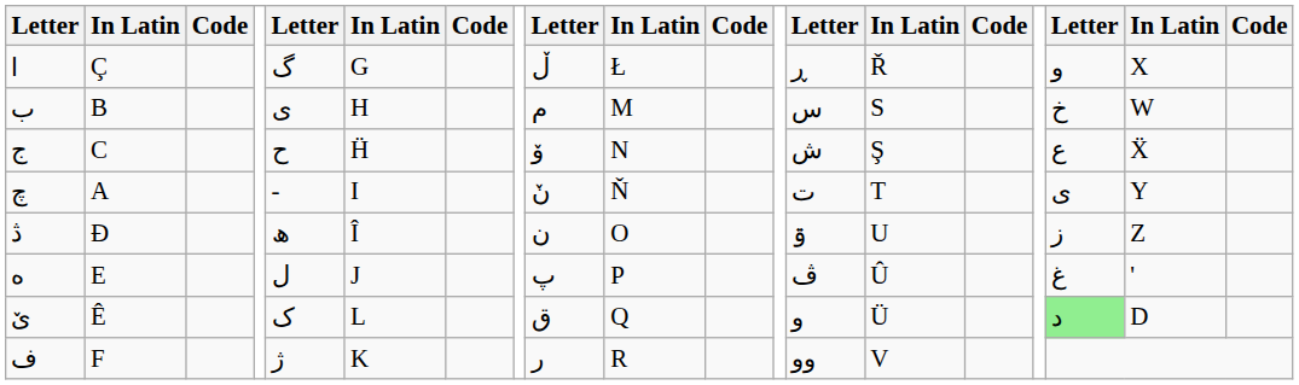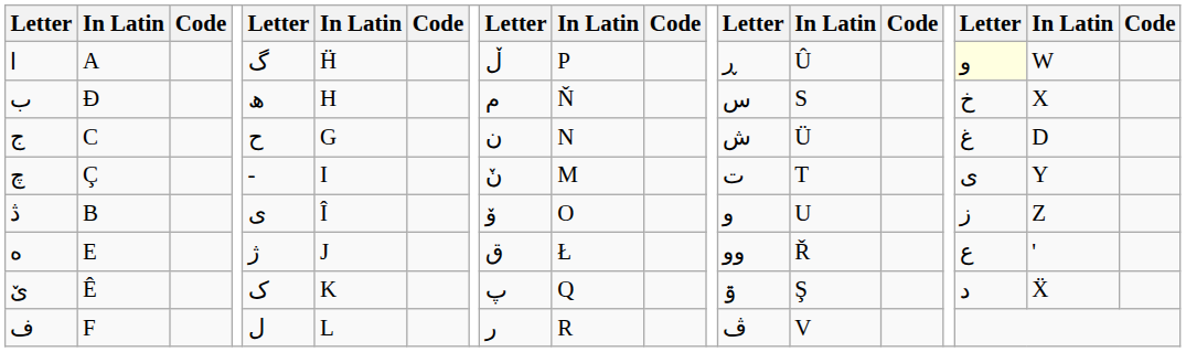 <table class="wikitable">
 <tr>
 <th>Letter</th>
 <th>In Latin</th>
 <th>Code</th>
 <td rowspan=9 style="background:white;"></td>
 <th>Letter</th>
 <th>In Latin</th>
 <th>Code</th>
 <td rowspan=9 style="background:white;"></td>
 <th>Letter</th>
 <th>In Latin</th>
 <th>Code</th>
 <td rowspan=9 style="background:white;"></td>
 <th>Letter</th>
 <th>In Latin</th>
 <th>Code</th>
 <td rowspan=9 style="background:white;"></td>
 <th>Letter</th>
 <th>In Latin</th>
 <th>Code</th>
 </tr>
 <tr>
 <td>ا</td>
-<td>Ç</td>
+<td>A</td>
 <td></td>
 <td>گ</td>
-<td>G</td>
+<td>Ḧ</td>
 <td></td>
 <td>ڵ</td>
-<td>Ł</td>
+<td>P</td>
 <td></td>
 <td>ڕ</td>
-<td>Ř</td>
+<td>Û</td>
 <td></td>
-<td>و</td>
-<td>X</td>
+<td style="background: lightyellow;">و</td>
+<td>W</td>
 <td></td>
 </tr>
 <tr>
 <td>ب</td>
-<td>B</td>
+<td>Đ</td>
 <td></td>
-<td>ی</td>
+<td>ھ</td>
 <td>H</td>
 <td></td>
 <td>م</td>
-<td>M</td>
+<td>Ň</td>
 <td></td>
 <td>س</td>
 <td>S</td>
 <td></td>
 <td>خ</td>
-<td>W</td>
+<td>X</td>
 <td></td>
 </tr>
 <tr>
 <td>ج</td>
 <td>C</td>
 <td></td>
 <td>ح</td>
-<td>Ḧ</td>
+<td>G</td>
 <td></td>
-<td>ۆ</td>
+<td>ن</td>
 <td>N</td>
 <td></td>
 <td>ش</td>
-<td>Ş</td>
+<td>Ü</td>
 <td></td>
-<td>ع</td>
-<td>Ẍ</td>
+<td>غ</td>
+<td>D</td>
 <td></td>
 </tr>
 <tr>
 <td>چ</td>
-<td>A</td>
+<td>Ç</td>
 <td></td>
 <td>-</td>
 <td>I</td>
 <td></td>
 <td>نٚ</td>
-<td>Ň</td>
+<td>M</td>
 <td></td>
 <td>ت</td>
 <td>T</td>
 <td></td>
 <td>ی</td>
 <td>Y</td>
 <td></td>
 </tr>
 <tr>
 <td>ڎ</td>
-<td>Đ</td>
+<td>B</td>
 <td></td>
-<td>ھ</td>
+<td>ی</td>
 <td>Î</td>
 <td></td>
-<td>ن</td>
+<td>ۆ</td>
 <td>O</td>
 <td></td>
-<td>ۊ</td>
+<td>و</td>
 <td>U</td>
 <td></td>
 <td>ز</td>
 <td>Z</td>
 <td></td>
 </tr>
 <tr>
 <td>ە</td>
 <td>E</td>
 <td></td>
-<td>ل</td>
+<td>ژ</td>
 <td>J</td>
 <td></td>
-<td>پ</td>
-<td>P</td>
+<td>ق</td>
+<td>Ł</td>
 <td></td>
-<td>ڤ</td>
-<td>Û</td>
+<td>وو</td>
+<td>Ř</td>
 <td></td>
-<td>غ</td>
+<td>ع</td>
 <td>'</td>
 <td></td>
 </tr>
 <tr>
 <td>ێ</td>
 <td>Ê</td>
 <td></td>
 <td>ک</td>
-<td>L</td>
+<td>K</td>
 <td></td>
-<td>ق</td>
+<td>پ</td>
 <td>Q</td>
 <td></td>
-<td>و</td>
-<td>Ü</td>
+<td>ۊ</td>
+<td>Ş</td>
 <td></td>
-<td style="background: lightgreen;">د</td>
-<td>D</td>
+<td>د</td>
+<td>Ẍ</td>
 <td></td>
 </tr>
 <tr>
 <td>ف</td>
 <td>F</td>
 <td></td>
-<td>ژ</td>
-<td>K</td>
+<td>ل</td>
+<td>L</td>
 <td></td>
 <td>ر</td>
 <td>R</td>
 <td></td>
-<td>وو</td>
+<td>ڤ</td>
 <td>V</td>
 <td></td>
 </tr>
 </table>
